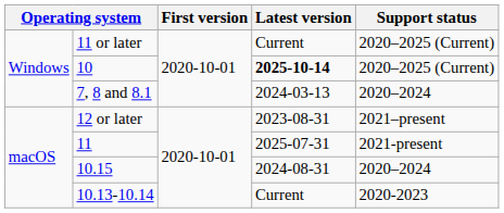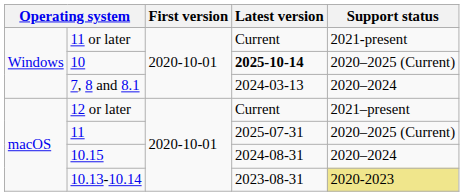 <table class="wikitable sortable">
 <tr>
 <th colspan="2"><a href='#'>Operating system</a></th>
 <th>First version</th>
 <th>Latest version</th>
 <th>Support status</th>
 </tr>
 <tr>
 <td rowspan="3"><a href='#'>Windows</a></td>
 <td><a href='#'>11</a> or later</td>
 <td rowspan="3">2020-10-01</td>
 <td>Current</td>
-<td>2020–2025 (Current)</td>
+<td>2021-present</td>
 </tr>
 <tr>
 <td><a href='#'>10</a></td>
 <td><strong>2025-10-14</strong></td>
 <td>2020–2025 (Current)</td>
 </tr>
 <tr>
 <td><a href='#'>7</a>, <a href='#'>8</a> and <a href='#'>8.1</a></td>
 <td>2024-03-13</td>
 <td>2020–2024</td>
 </tr>
 <tr>
 <td rowspan="5"><a href='#'>macOS</a></td>
 <td><a href='#'>12</a> or later</td>
 <td rowspan="5">2020-10-01</td>
-<td>2023-08-31</td>
+<td>Current</td>
 <td>2021–present</td>
 </tr>
 <tr>
 <td><a href='#'>11</a></td>
 <td>2025-07-31</td>
-<td>2021-present</td>
+<td>2020–2025 (Current)</td>
 </tr>
 <tr>
 <td><a href='#'>10.15</a></td>
 <td>2024-08-31</td>
 <td>2020–2024</td>
 </tr>
 <tr>
 <td><a href='#'>10.13</a>-<a href='#'>10.14</a></td>
-<td>Current</td>
-<td>2020-2023</td>
+<td>2023-08-31</td>
+<td style="background: khaki;">2020-2023</td>
 </tr>
 </table>
